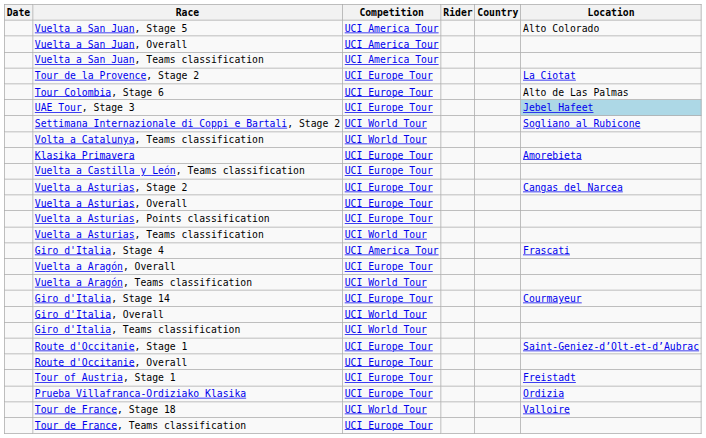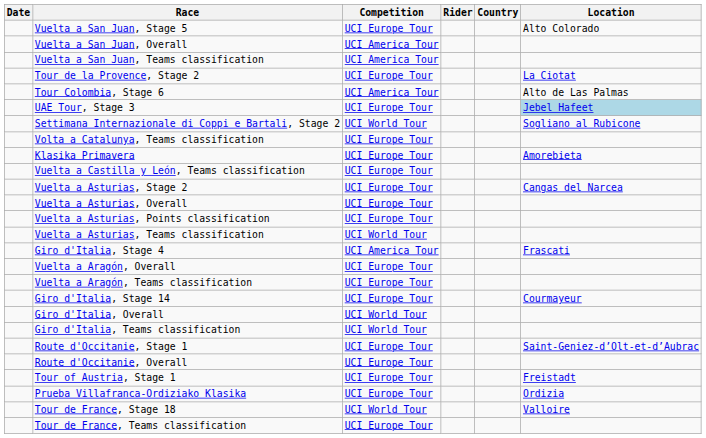 <table class="wikitable sortable">
 <tr>
 <th>Date</th>
 <th>Race</th>
 <th>Competition</th>
 <th>Rider</th>
 <th>Country</th>
 <th>Location</th>
 </tr>
 <tr>
 <td></td>
 <td><a href='#'>Vuelta a San Juan</a>, Stage 5</td>
-<td><a href='#'>UCI America Tour</a></td>
+<td><a href='#'>UCI Europe Tour</a></td>
 <td></td>
 <td></td>
 <td>Alto Colorado</td>
 </tr>
 <tr>
 <td></td>
 <td><a href='#'>Vuelta a San Juan</a>, Overall</td>
 <td><a href='#'>UCI America Tour</a></td>
 <td></td>
 <td></td>
 <td></td>
 </tr>
 <tr>
 <td></td>
 <td><a href='#'>Vuelta a San Juan</a>, Teams classification</td>
 <td><a href='#'>UCI America Tour</a></td>
 <td align="center"></td>
 <td></td>
 <td></td>
 </tr>
 <tr>
 <td></td>
 <td><a href='#'>Tour de la Provence</a>, Stage 2</td>
 <td><a href='#'>UCI Europe Tour</a></td>
 <td></td>
 <td></td>
 <td><a href='#'>La Ciotat</a></td>
 </tr>
 <tr>
 <td></td>
 <td><a href='#'>Tour Colombia</a>, Stage 6</td>
-<td><a href='#'>UCI Europe Tour</a></td>
+<td><a href='#'>UCI America Tour</a></td>
 <td></td>
 <td></td>
 <td>Alto de Las Palmas</td>
 </tr>
 <tr>
 <td></td>
 <td><a href='#'>UAE Tour</a>, Stage 3</td>
 <td><a href='#'>UCI Europe Tour</a></td>
 <td></td>
 <td></td>
 <td style="background: lightblue;"><a href='#'>Jebel Hafeet</a></td>
 </tr>
 <tr>
 <td></td>
 <td><a href='#'>Settimana Internazionale di Coppi e Bartali</a>, Stage 2</td>
 <td><a href='#'>UCI World Tour</a></td>
 <td></td>
 <td></td>
 <td><a href='#'>Sogliano al Rubicone</a></td>
 </tr>
 <tr>
 <td></td>
 <td><a href='#'>Volta a Catalunya</a>, Teams classification</td>
-<td><a href='#'>UCI World Tour</a></td>
+<td><a href='#'>UCI Europe Tour</a></td>
 <td align="center"></td>
 <td></td>
 <td></td>
 </tr>
 <tr>
 <td></td>
 <td><a href='#'>Klasika Primavera</a></td>
 <td><a href='#'>UCI Europe Tour</a></td>
 <td></td>
 <td></td>
 <td><a href='#'>Amorebieta</a></td>
 </tr>
 <tr>
 <td></td>
 <td><a href='#'>Vuelta a Castilla y León</a>, Teams classification</td>
 <td><a href='#'>UCI Europe Tour</a></td>
 <td align="center"></td>
 <td></td>
 <td></td>
 </tr>
 <tr>
 <td></td>
 <td><a href='#'>Vuelta a Asturias</a>, Stage 2</td>
 <td><a href='#'>UCI Europe Tour</a></td>
 <td></td>
 <td></td>
 <td><a href='#'>Cangas del Narcea</a></td>
 </tr>
 <tr>
 <td></td>
 <td><a href='#'>Vuelta a Asturias</a>, Overall</td>
 <td><a href='#'>UCI Europe Tour</a></td>
 <td></td>
 <td></td>
 <td></td>
 </tr>
 <tr>
 <td></td>
 <td><a href='#'>Vuelta a Asturias</a>, Points classification</td>
 <td><a href='#'>UCI Europe Tour</a></td>
 <td></td>
 <td></td>
 <td></td>
 </tr>
 <tr>
 <td></td>
 <td><a href='#'>Vuelta a Asturias</a>, Teams classification</td>
 <td><a href='#'>UCI World Tour</a></td>
 <td align="center"></td>
 <td></td>
 <td></td>
 </tr>
 <tr>
 <td></td>
 <td><a href='#'>Giro d'Italia</a>, Stage 4</td>
 <td><a href='#'>UCI America Tour</a></td>
 <td></td>
 <td></td>
 <td><a href='#'>Frascati</a></td>
 </tr>
 <tr>
 <td></td>
 <td><a href='#'>Vuelta a Aragón</a>, Overall</td>
 <td><a href='#'>UCI Europe Tour</a></td>
 <td></td>
 <td></td>
 <td></td>
 </tr>
 <tr>
 <td></td>
 <td><a href='#'>Vuelta a Aragón</a>, Teams classification</td>
-<td><a href='#'>UCI World Tour</a></td>
+<td><a href='#'>UCI Europe Tour</a></td>
 <td align="center"></td>
 <td></td>
 <td></td>
 </tr>
 <tr>
 <td></td>
 <td><a href='#'>Giro d'Italia</a>, Stage 14</td>
 <td><a href='#'>UCI Europe Tour</a></td>
 <td></td>
 <td></td>
 <td><a href='#'>Courmayeur</a></td>
 </tr>
 <tr>
 <td></td>
 <td><a href='#'>Giro d'Italia</a>, Overall</td>
 <td><a href='#'>UCI World Tour</a></td>
 <td></td>
 <td></td>
 <td></td>
 </tr>
 <tr>
 <td></td>
 <td><a href='#'>Giro d'Italia</a>, Teams classification</td>
 <td><a href='#'>UCI World Tour</a></td>
 <td align="center"></td>
 <td></td>
 <td></td>
 </tr>
 <tr>
 <td></td>
 <td><a href='#'>Route d'Occitanie</a>, Stage 1</td>
 <td><a href='#'>UCI Europe Tour</a></td>
 <td></td>
 <td></td>
 <td><a href='#'>Saint-Geniez-d’Olt-et-d’Aubrac</a></td>
 </tr>
 <tr>
 <td></td>
 <td><a href='#'>Route d'Occitanie</a>, Overall</td>
 <td><a href='#'>UCI Europe Tour</a></td>
 <td></td>
 <td></td>
 <td></td>
 </tr>
 <tr>
 <td></td>
 <td><a href='#'>Tour of Austria</a>, Stage 1</td>
 <td><a href='#'>UCI Europe Tour</a></td>
 <td></td>
 <td></td>
 <td><a href='#'>Freistadt</a></td>
 </tr>
 <tr>
 <td></td>
 <td><a href='#'>Prueba Villafranca-Ordiziako Klasika</a></td>
 <td><a href='#'>UCI Europe Tour</a></td>
 <td></td>
 <td></td>
 <td><a href='#'>Ordizia</a></td>
 </tr>
 <tr>
 <td></td>
 <td><a href='#'>Tour de France</a>, Stage 18</td>
 <td><a href='#'>UCI World Tour</a></td>
 <td></td>
 <td></td>
 <td><a href='#'>Valloire</a></td>
 </tr>
 <tr>
 <td></td>
 <td><a href='#'>Tour de France</a>, Teams classification</td>
 <td><a href='#'>UCI Europe Tour</a></td>
 <td align="center"></td>
 <td></td>
 <td></td>
 </tr>
 </table>
